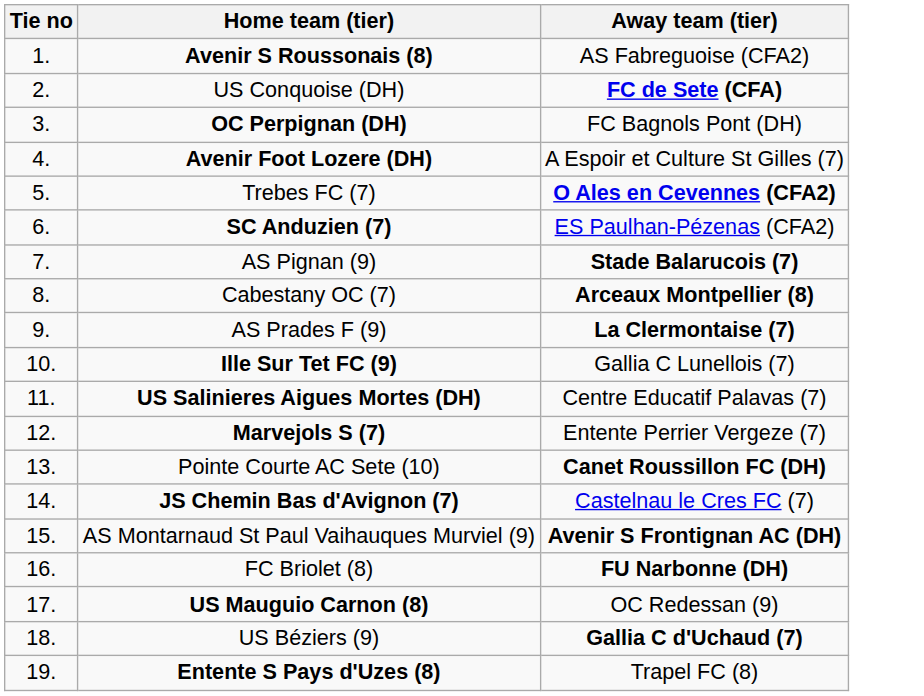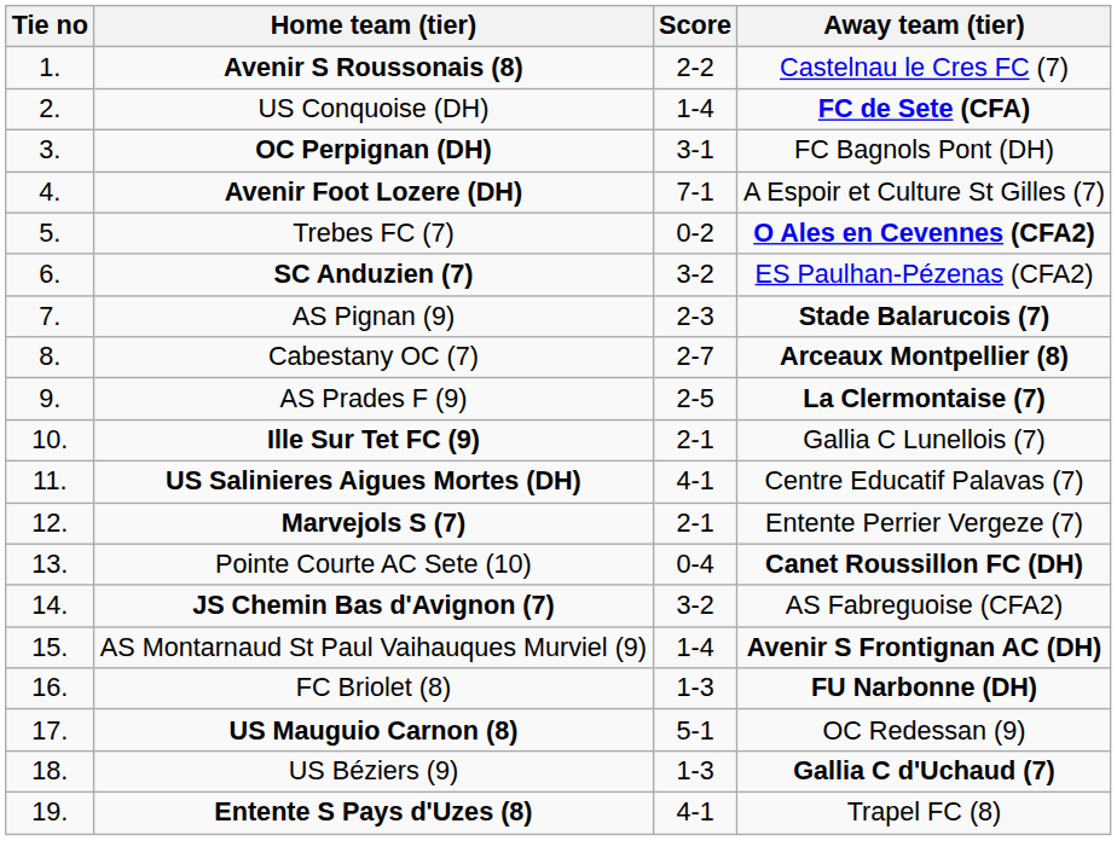 <table class="wikitable" style="text-align: center">
 <tr>
 <th>Tie no</th>
 <th>Home team (tier)</th>
+<th>Score</th>
 <th>Away team (tier)</th>
 </tr>
 <tr>
 <td>1.</td>
 <td><strong>Avenir S Roussonais (8)</strong></td>
-<td>AS Fabreguoise (CFA2)</td>
+<td>2-2 </td>
+<td><a href='#'>Castelnau le Cres FC</a> (7)</td>
 </tr>
 <tr>
 <td>2.</td>
 <td>US Conquoise (DH)</td>
+<td>1-4</td>
 <td><strong><a href='#'>FC de Sete</a> (CFA)</strong></td>
 </tr>
 <tr>
 <td>3.</td>
 <td><strong>OC Perpignan (DH)</strong></td>
+<td>3-1</td>
 <td>FC Bagnols Pont (DH)</td>
 </tr>
 <tr>
 <td>4.</td>
 <td><strong>Avenir Foot Lozere (DH)</strong></td>
+<td>7-1</td>
 <td>A Espoir et Culture St Gilles (7)</td>
 </tr>
 <tr>
 <td>5.</td>
 <td>Trebes FC (7)</td>
+<td>0-2</td>
 <td><strong><a href='#'>O Ales en Cevennes</a> (CFA2)</strong></td>
 </tr>
 <tr>
 <td>6.</td>
 <td><strong>SC Anduzien (7)</strong></td>
+<td>3-2</td>
 <td><a href='#'>ES Paulhan-Pézenas</a> (CFA2)</td>
 </tr>
 <tr>
 <td>7.</td>
 <td>AS Pignan (9)</td>
+<td>2-3</td>
 <td><strong>Stade Balarucois (7)</strong></td>
 </tr>
 <tr>
 <td>8.</td>
 <td>Cabestany OC (7)</td>
+<td>2-7</td>
 <td><strong>Arceaux Montpellier (8)</strong></td>
 </tr>
 <tr>
 <td>9.</td>
 <td>AS Prades F (9)</td>
+<td>2-5</td>
 <td><strong>La Clermontaise (7)</strong></td>
 </tr>
 <tr>
 <td>10.</td>
 <td><strong>Ille Sur Tet FC (9)</strong></td>
+<td>2-1</td>
 <td>Gallia C Lunellois (7)</td>
 </tr>
 <tr>
 <td>11.</td>
 <td><strong>US Salinieres Aigues Mortes (DH)</strong></td>
+<td>4-1</td>
 <td>Centre Educatif Palavas (7)</td>
 </tr>
 <tr>
 <td>12.</td>
 <td><strong>Marvejols S (7)</strong></td>
+<td>2-1</td>
 <td>Entente Perrier Vergeze (7)</td>
 </tr>
 <tr>
 <td>13.</td>
 <td>Pointe Courte AC Sete (10)</td>
+<td>0-4</td>
 <td><strong>Canet Roussillon FC (DH)</strong></td>
 </tr>
 <tr>
 <td>14.</td>
 <td><strong>JS Chemin Bas d'Avignon (7)</strong></td>
-<td><a href='#'>Castelnau le Cres FC</a> (7)</td>
+<td>3-2</td>
+<td>AS Fabreguoise (CFA2)</td>
 </tr>
 <tr>
 <td>15.</td>
 <td>AS Montarnaud St Paul Vaihauques Murviel (9)</td>
+<td>1-4</td>
 <td><strong>Avenir S Frontignan AC (DH)</strong></td>
 </tr>
 <tr>
 <td>16.</td>
 <td>FC Briolet (8)</td>
+<td>1-3</td>
 <td><strong>FU Narbonne (DH)</strong></td>
 </tr>
 <tr>
 <td>17.</td>
 <td><strong>US Mauguio Carnon (8)</strong></td>
+<td>5-1 </td>
 <td>OC Redessan (9)</td>
 </tr>
 <tr>
 <td>18.</td>
 <td>US Béziers (9)</td>
+<td>1-3</td>
 <td><strong>Gallia C d'Uchaud (7)</strong></td>
 </tr>
 <tr>
 <td>19.</td>
 <td><strong>Entente S Pays d'Uzes (8)</strong></td>
+<td>4-1</td>
 <td>Trapel FC (8)</td>
 </tr>
 </table>
